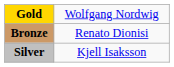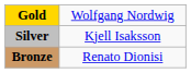 <table class="wikitable" style="text-align:center; " width="35%">
 <tr>
 <td bgcolor="gold"><strong>Gold</strong></td>
 <td><a href='#'>Wolfgang Nordwig</a><br>  <small><em></em></small></td>
 </tr>
 <tr>
+<td bgcolor="silver"><strong>Silver</strong></td>
+<td><a href='#'>Kjell Isaksson</a><br>  <small><em></em></small></td>
+</tr>
+<tr>
 <td bgcolor="CC9966"><strong>Bronze</strong></td>
 <td><a href='#'>Renato Dionisi</a><br>  <small><em></em></small></td>
 </tr>
-<tr>
-<td bgcolor="silver"><strong>Silver</strong></td>
-<td><a href='#'>Kjell Isaksson</a><br>  <small><em></em></small></td>
-</tr>
 </table>
